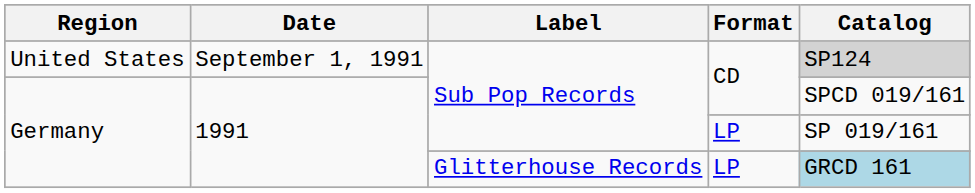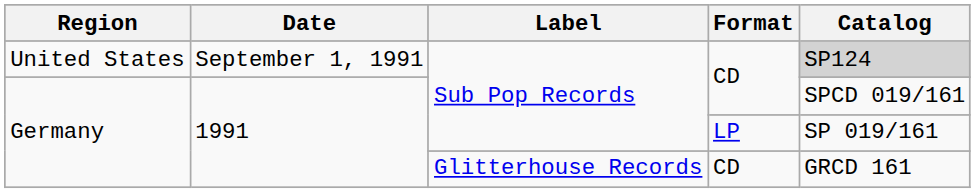 <table class="wikitable">
 <tr>
 <th>Region</th>
 <th>Date</th>
 <th>Label</th>
 <th>Format</th>
 <th>Catalog</th>
 </tr>
 <tr>
 <td>United States</td>
 <td>September 1, 1991</td>
 <td rowspan="3"><a href='#'>Sub Pop Records</a></td>
 <td rowspan="2">CD</td>
 <td style="background: lightgrey;">SP124</td>
 </tr>
 <tr>
 <td rowspan="3">Germany</td>
 <td rowspan="3">1991</td>
 <td>SPCD 019/161</td>
 </tr>
 <tr>
 <td><a href='#'>LP</a></td>
 <td>SP 019/161</td>
 </tr>
 <tr>
 <td><a href='#'>Glitterhouse Records</a></td>
-<td><a href='#'>LP</a></td>
-<td style="background: lightblue;">GRCD 161</td>
+<td>CD</td>
+<td>GRCD 161</td>
 </tr>
 </table>
